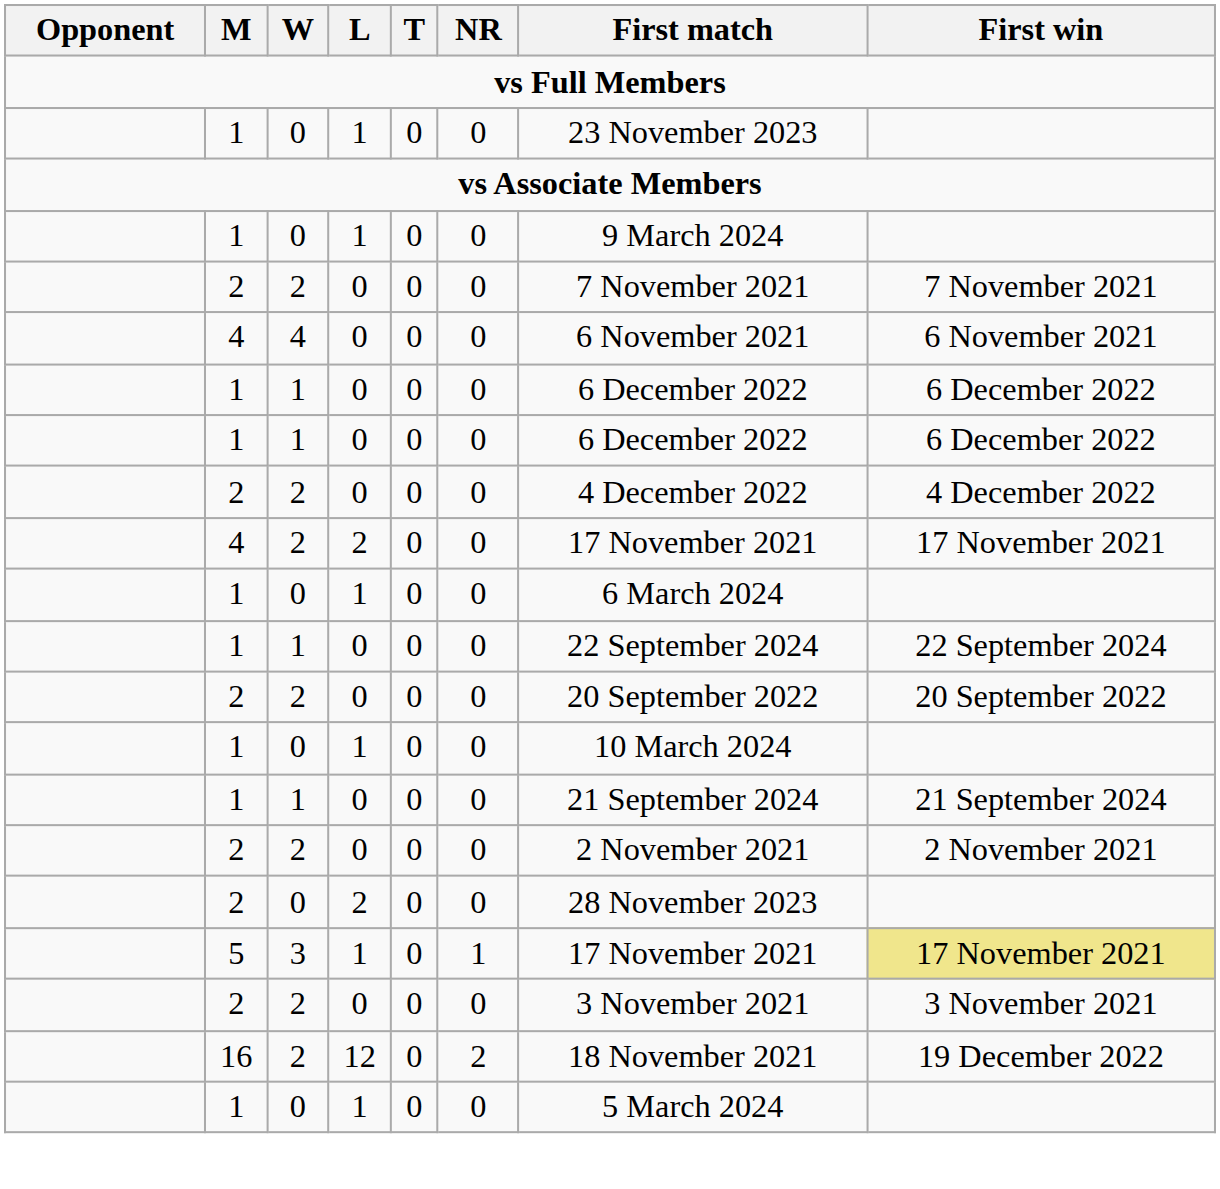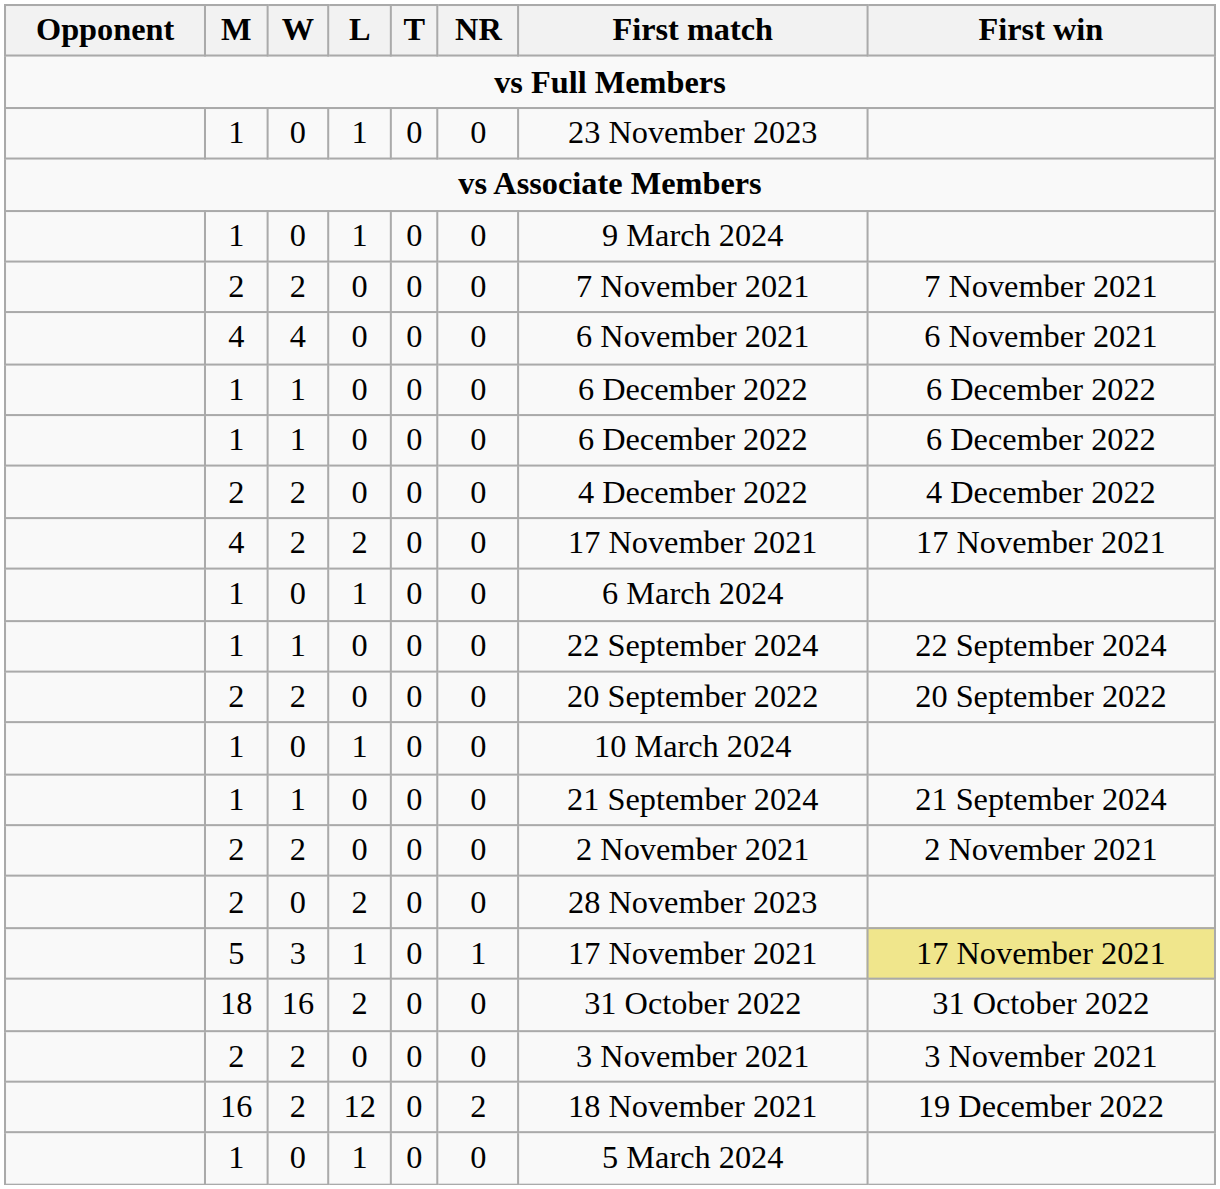 <table class="wikitable" style="text-align: center; width: 600px;">
 <tr>
 <th>Opponent</th>
 <th>M</th>
 <th>W</th>
 <th>L</th>
 <th>T</th>
 <th>NR</th>
 <th>First match</th>
 <th>First win</th>
 </tr>
 <tr>
 <td colspan="8" style="text-align:center;"><strong>vs Full Members</strong></td>
 </tr>
 <tr>
 <td align=left></td>
 <td>1</td>
 <td>0</td>
 <td>1</td>
 <td>0</td>
 <td>0</td>
 <td>23 November 2023</td>
 <td></td>
 </tr>
 <tr>
 <td colspan="8" style="text-align:center;"><strong>vs Associate Members</strong></td>
 </tr>
 <tr>
 <td align=left></td>
 <td>1</td>
 <td>0</td>
 <td>1</td>
 <td>0</td>
 <td>0</td>
 <td>9 March 2024</td>
 <td></td>
 </tr>
 <tr>
 <td align=left></td>
 <td>2</td>
 <td>2</td>
 <td>0</td>
 <td>0</td>
 <td>0</td>
 <td>7 November 2021</td>
 <td>7 November 2021</td>
 </tr>
 <tr>
 <td align=left></td>
 <td>4</td>
 <td>4</td>
 <td>0</td>
 <td>0</td>
 <td>0</td>
 <td>6 November 2021</td>
 <td>6 November 2021</td>
 </tr>
 <tr>
 <td align=left></td>
 <td>1</td>
 <td>1</td>
 <td>0</td>
 <td>0</td>
 <td>0</td>
 <td>6 December 2022</td>
 <td>6 December 2022</td>
 </tr>
 <tr>
 <td align=left></td>
 <td>1</td>
 <td>1</td>
 <td>0</td>
 <td>0</td>
 <td>0</td>
 <td>6 December 2022</td>
 <td>6 December 2022</td>
 </tr>
 <tr>
 <td align=left></td>
 <td>2</td>
 <td>2</td>
 <td>0</td>
 <td>0</td>
 <td>0</td>
 <td>4 December 2022</td>
 <td>4 December 2022</td>
 </tr>
 <tr>
 <td align=left></td>
 <td>4</td>
 <td>2</td>
 <td>2</td>
 <td>0</td>
 <td>0</td>
 <td>17 November 2021</td>
 <td>17 November 2021</td>
 </tr>
 <tr>
 <td align=left></td>
 <td>1</td>
 <td>0</td>
 <td>1</td>
 <td>0</td>
 <td>0</td>
 <td>6 March 2024</td>
 <td></td>
 </tr>
 <tr>
 <td align=left></td>
 <td>1</td>
 <td>1</td>
 <td>0</td>
 <td>0</td>
 <td>0</td>
 <td>22 September 2024</td>
 <td>22 September 2024</td>
 </tr>
 <tr>
 <td align=left></td>
 <td>2</td>
 <td>2</td>
 <td>0</td>
 <td>0</td>
 <td>0</td>
 <td>20 September 2022</td>
 <td>20 September 2022</td>
 </tr>
 <tr>
 <td align=left></td>
 <td>1</td>
 <td>0</td>
 <td>1</td>
 <td>0</td>
 <td>0</td>
 <td>10 March 2024</td>
 <td></td>
 </tr>
 <tr>
 <td align=left></td>
 <td>1</td>
 <td>1</td>
 <td>0</td>
 <td>0</td>
 <td>0</td>
 <td>21 September 2024</td>
 <td>21 September 2024</td>
 </tr>
 <tr>
 <td align=left></td>
 <td>2</td>
 <td>2</td>
 <td>0</td>
 <td>0</td>
 <td>0</td>
 <td>2 November 2021</td>
 <td>2 November 2021</td>
 </tr>
 <tr>
 <td align=left></td>
 <td>2</td>
 <td>0</td>
 <td>2</td>
 <td>0</td>
 <td>0</td>
 <td>28 November 2023</td>
 <td></td>
 </tr>
 <tr>
 <td align=left></td>
 <td>5</td>
 <td>3</td>
 <td>1</td>
 <td>0</td>
 <td>1</td>
 <td>17 November 2021</td>
 <td style="background: khaki;">17 November 2021</td>
 </tr>
 <tr>
 <td align=left></td>
+<td>18</td>
+<td>16</td>
+<td>2</td>
+<td>0</td>
+<td>0</td>
+<td>31 October 2022</td>
+<td>31 October 2022</td>
+</tr>
+<tr>
+<td align=left></td>
 <td>2</td>
 <td>2</td>
 <td>0</td>
 <td>0</td>
 <td>0</td>
 <td>3 November 2021</td>
 <td>3 November 2021</td>
 </tr>
 <tr>
 <td align=left></td>
 <td>16</td>
 <td>2</td>
 <td>12</td>
 <td>0</td>
 <td>2</td>
 <td>18 November 2021</td>
 <td>19 December 2022</td>
 </tr>
 <tr>
 <td align=left></td>
 <td>1</td>
 <td>0</td>
 <td>1</td>
 <td>0</td>
 <td>0</td>
 <td>5 March 2024</td>
 <td></td>
 </tr>
 </table>
